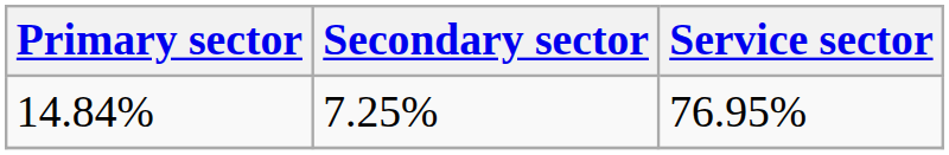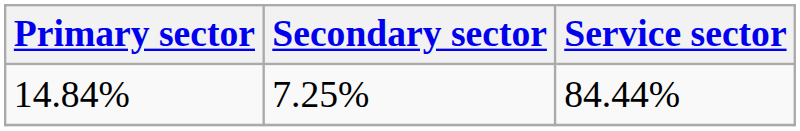 <table class="wikitable" border="1">
 <tr>
 <th><a href='#'>Primary sector</a></th>
 <th><a href='#'>Secondary sector</a></th>
 <th><a href='#'>Service sector</a></th>
 </tr>
 <tr>
 <td>14.84%</td>
 <td>7.25%</td>
-<td>76.95%</td>
+<td>84.44%</td>
 </tr>
 <tr>
 </tr>
 </table>
